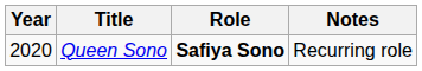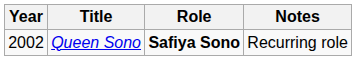 <table class="wikitable sortable">
 <tr>
 <th>Year</th>
 <th>Title</th>
 <th>Role</th>
 <th class="unsortable">Notes</th>
 </tr>
 <tr>
-<td>2020</td>
+<td>2002</td>
 <td><em><a href='#'>Queen Sono</a></em></td>
 <td><strong>Safiya Sono</strong></td>
 <td>Recurring role</td>
 </tr>
 </table>
